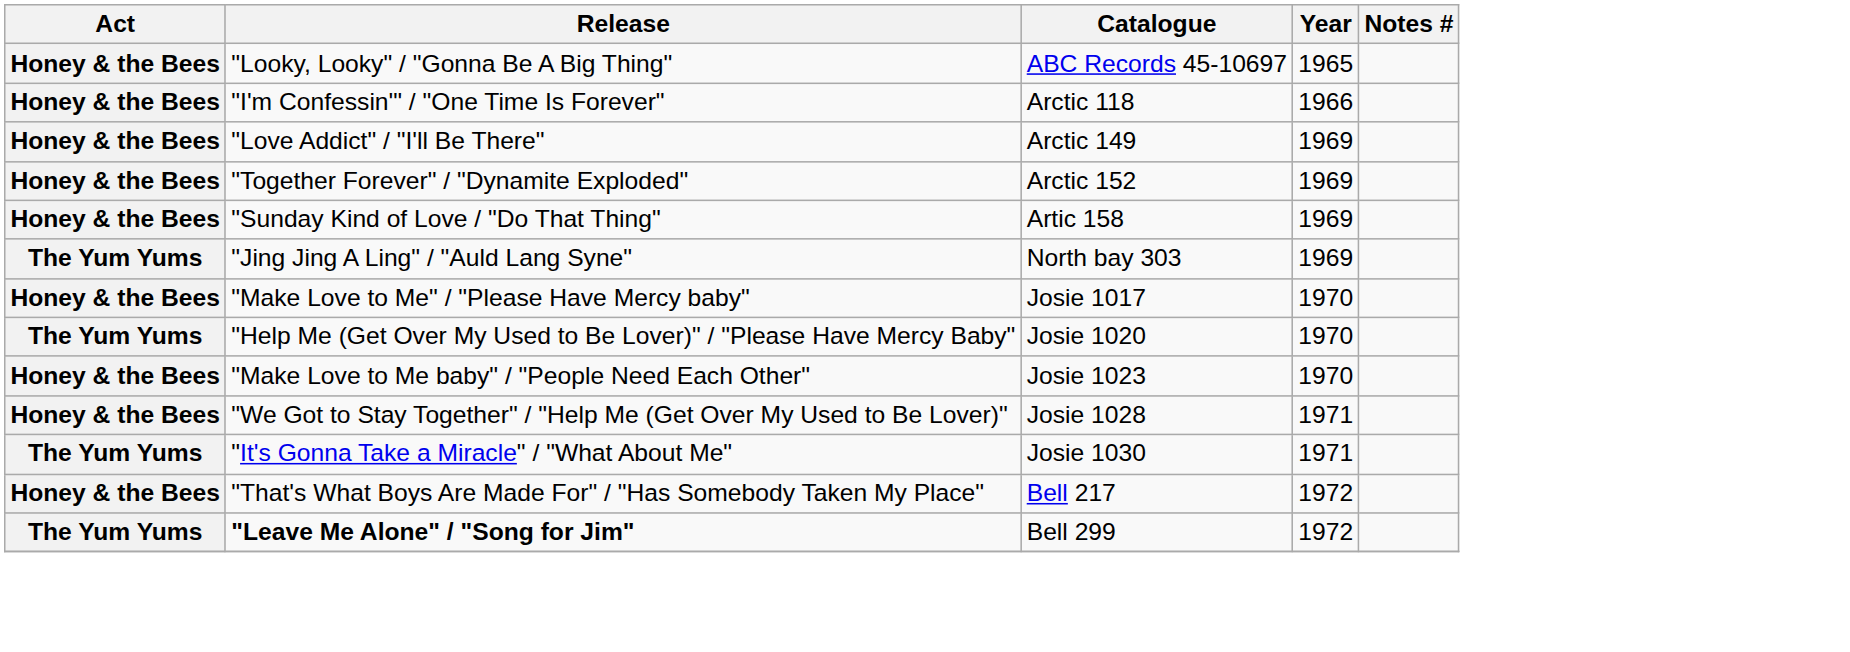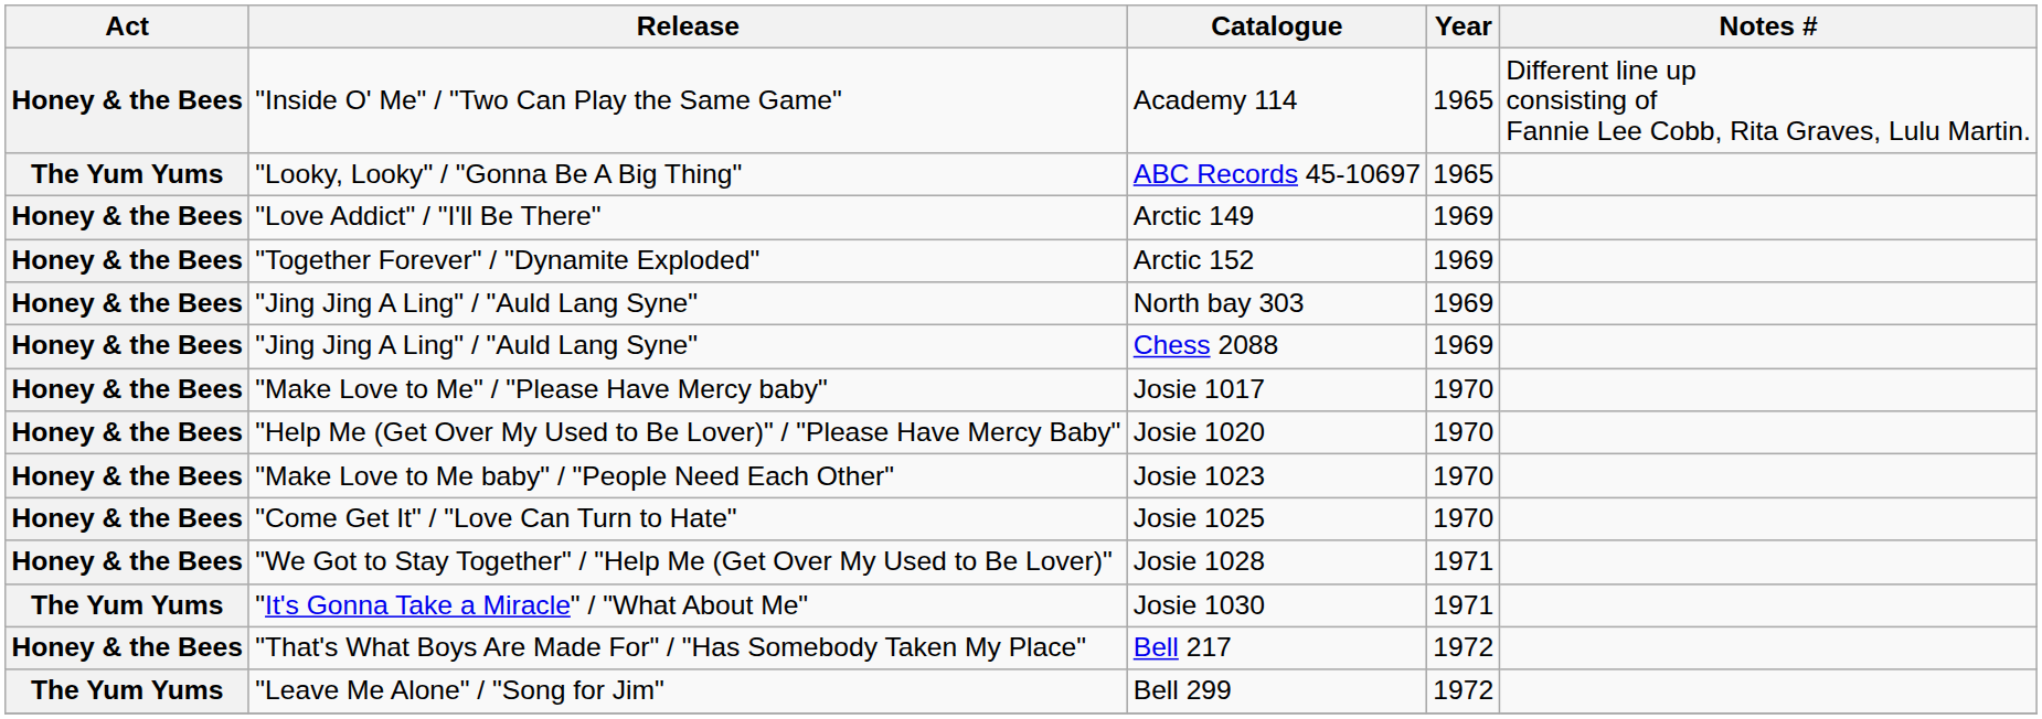 <table class="wikitable plainrowheaders sortable">
 <tr>
 <th scope="col" class="unsortable">Act</th>
 <th scope="col">Release</th>
 <th scope="col">Catalogue</th>
 <th scope="col">Year</th>
 <th scope="col" class="unsortable">Notes #</th>
 </tr>
 <tr>
 <th scope="row">Honey & the Bees</th>
+<td>"Inside O' Me" / "Two Can Play the Same Game"</td>
+<td>Academy 114</td>
+<td>1965</td>
+<td>Different line up<br>consisting of<br>Fannie Lee Cobb, Rita Graves, Lulu Martin.</td>
+</tr>
+<tr>
+<th scope="row">The Yum Yums</th>
 <td>"Looky, Looky" / "Gonna Be A Big Thing"</td>
 <td><a href='#'>ABC Records</a> 45-10697</td>
 <td>1965</td>
-<td></td>
-</tr>
-<tr>
-<th scope="row">Honey & the Bees</th>
-<td scope="row">"I'm Confessin'" / "One Time Is Forever"</td>
-<td>Arctic 118</td>
-<td>1966</td>
 <td></td>
 </tr>
 <tr>
 <th scope="row">Honey & the Bees</th>
 <td>"Love Addict" / "I'll Be There"</td>
 <td>Arctic 149</td>
 <td>1969</td>
 <td></td>
 </tr>
 <tr>
 <th scope="row">Honey & the Bees</th>
 <td>"Together Forever" / "Dynamite Exploded"</td>
 <td>Arctic 152</td>
 <td>1969</td>
 <td></td>
 </tr>
 <tr>
 <th scope="row">Honey & the Bees</th>
-<td>"Sunday Kind of Love / "Do That Thing"</td>
-<td>Artic 158</td>
+<td>"Jing Jing A Ling" / "Auld Lang Syne"</td>
+<td>North bay 303</td>
 <td>1969</td>
 <td></td>
 </tr>
 <tr>
-<th scope="row">The Yum Yums</th>
+<th scope="row">Honey & the Bees</th>
 <td>"Jing Jing A Ling" / "Auld Lang Syne"</td>
-<td>North bay 303</td>
+<td><a href='#'>Chess</a> 2088</td>
 <td>1969</td>
 <td></td>
 </tr>
 <tr>
 <th scope="row">Honey & the Bees</th>
 <td>"Make Love to Me" / "Please Have Mercy baby"</td>
 <td>Josie 1017</td>
 <td>1970</td>
 <td></td>
 </tr>
 <tr>
-<th scope="row">The Yum Yums</th>
+<th scope="row">Honey & the Bees</th>
 <td>"Help Me (Get Over My Used to Be Lover)" / "Please Have Mercy Baby"</td>
 <td>Josie 1020</td>
 <td>1970</td>
 <td></td>
 </tr>
 <tr>
 <th scope="row">Honey & the Bees</th>
 <td>"Make Love  to Me baby" / "People Need Each Other"</td>
 <td>Josie 1023</td>
+<td>1970</td>
+<td></td>
+</tr>
+<tr>
+<th scope="row">Honey & the Bees</th>
+<td>"Come Get It" / "Love Can Turn to Hate"</td>
+<td>Josie 1025</td>
 <td>1970</td>
 <td></td>
 </tr>
 <tr>
 <th scope="row">Honey & the Bees</th>
 <td>"We Got to Stay Together" / "Help Me (Get Over My Used to Be Lover)"</td>
 <td>Josie 1028</td>
 <td>1971</td>
 <td></td>
 </tr>
 <tr>
 <th scope="row">The Yum Yums</th>
 <td>"<a href='#'>It's Gonna Take a Miracle</a>" / "What About Me"</td>
 <td>Josie 1030</td>
 <td>1971</td>
 <td></td>
 </tr>
 <tr>
 <th scope="row">Honey & the Bees</th>
 <td>"That's What Boys Are Made For" / "Has Somebody Taken My Place"</td>
 <td><a href='#'>Bell</a> 217</td>
 <td>1972</td>
 <td></td>
 </tr>
 <tr>
 <th scope="row">The Yum Yums</th>
-<td><strong>"Leave Me Alone" / "Song for Jim"</strong></td>
+<td>"Leave Me Alone" / "Song for Jim"</td>
 <td>Bell 299</td>
 <td>1972</td>
 <td></td>
 </tr>
 <tr>
 </tr>
 </table>
